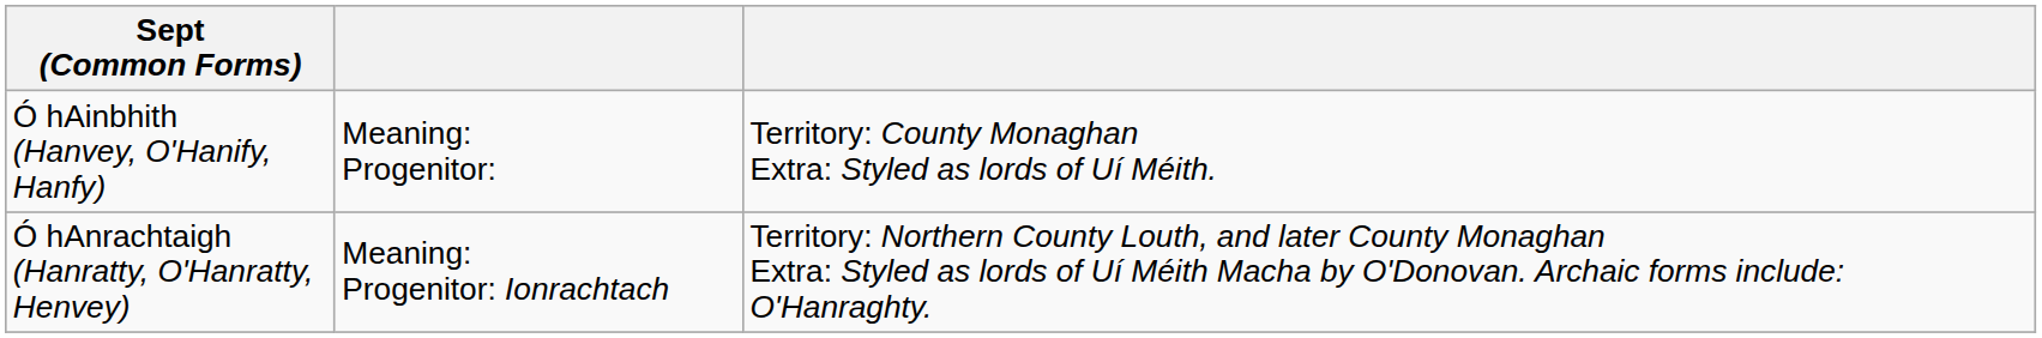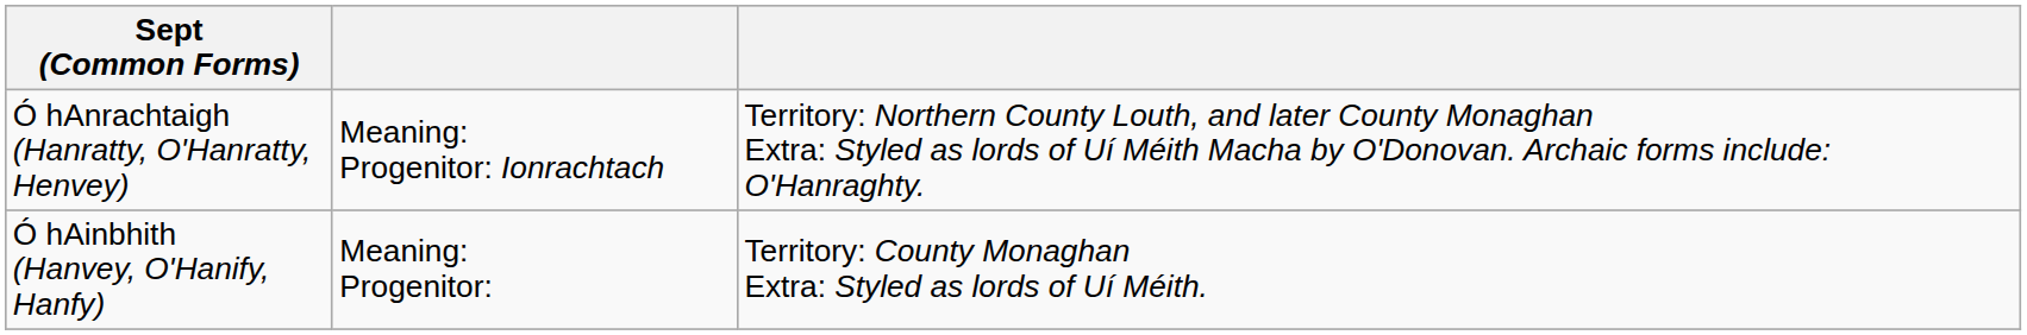 <table class="wikitable">
 <tr>
 <th width="160"><strong>Sept</strong><br><strong><em>(Common Forms)</em></strong></th>
 <th width="200"></th>
 <th width="650"></th>
 </tr>
 <tr>
+<td>Ó hAnrachtaigh <br><em>(Hanratty, O'Hanratty, Henvey)</em></td>
+<td>Meaning:<br>Progenitor: <em>Ionrachtach</em></td>
+<td>Territory: <em>Northern County Louth, and later County Monaghan</em><br>Extra: <em>Styled as lords of Uí Méith Macha by O'Donovan. Archaic forms include: O'Hanraghty.</em></td>
+</tr>
+<tr>
 <td>Ó hAinbhith<br><em>(Hanvey, O'Hanify, Hanfy)</em></td>
 <td>Meaning:<br>Progenitor:</td>
 <td>Territory: <em>County Monaghan</em><br>Extra: <em>Styled as lords of Uí Méith.</em></td>
 </tr>
-<tr>
-<td>Ó hAnrachtaigh <br><em>(Hanratty, O'Hanratty, Henvey)</em></td>
-<td>Meaning:<br>Progenitor: <em>Ionrachtach</em></td>
-<td>Territory: <em>Northern County Louth, and later County Monaghan</em><br>Extra: <em>Styled as lords of Uí Méith Macha by O'Donovan. Archaic forms include: O'Hanraghty.</em></td>
-</tr>
 </table>
